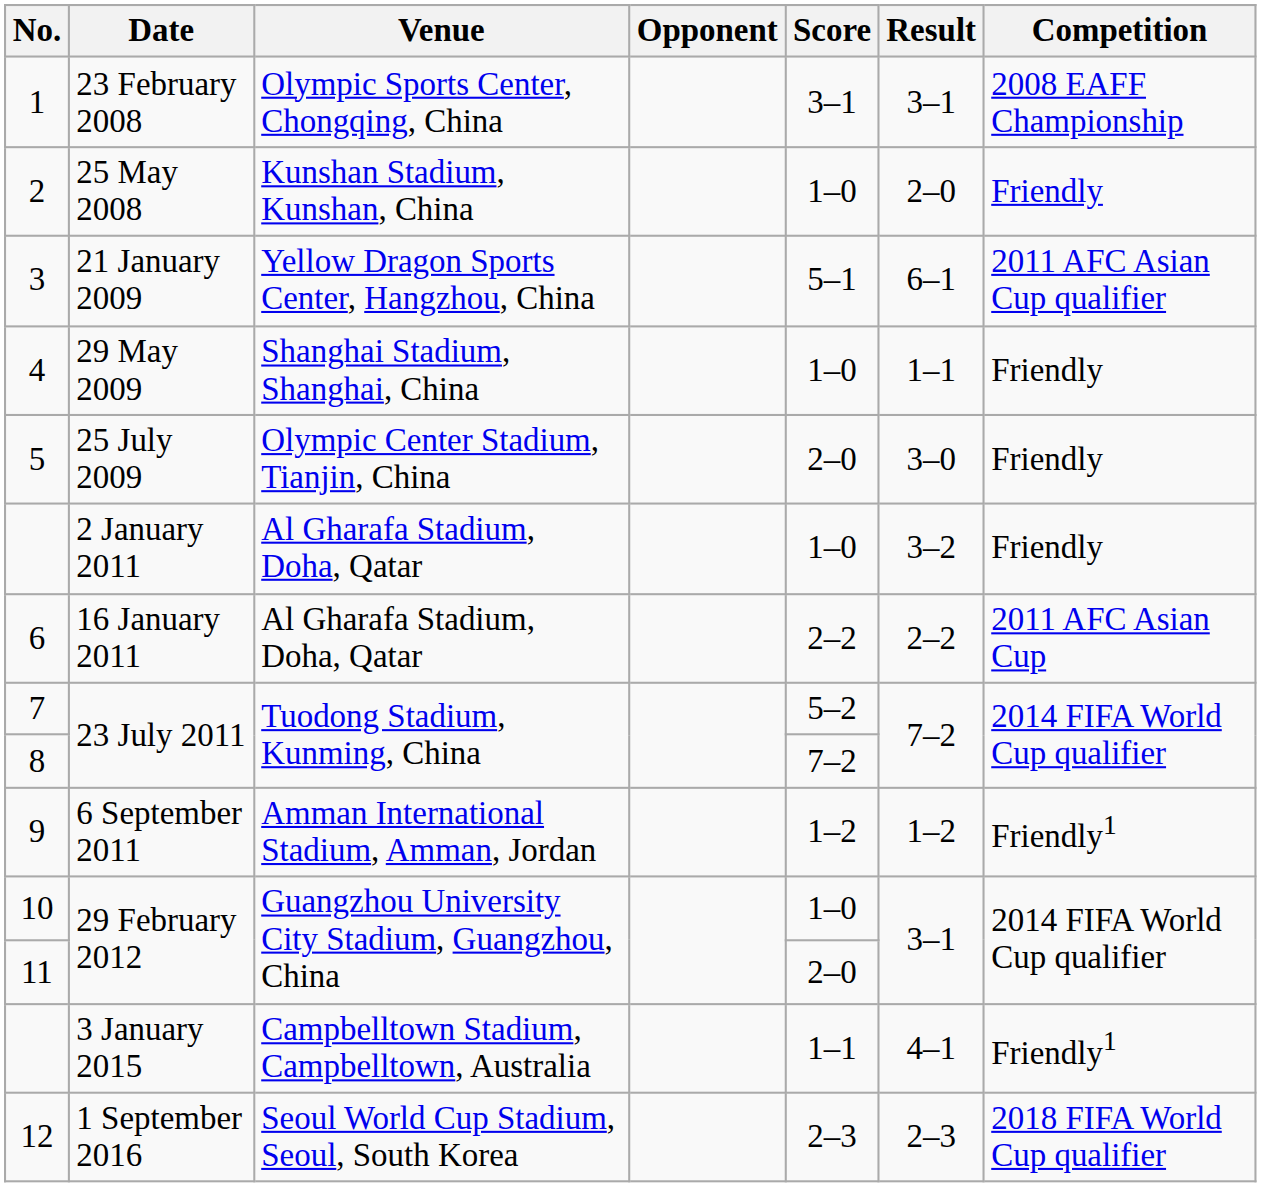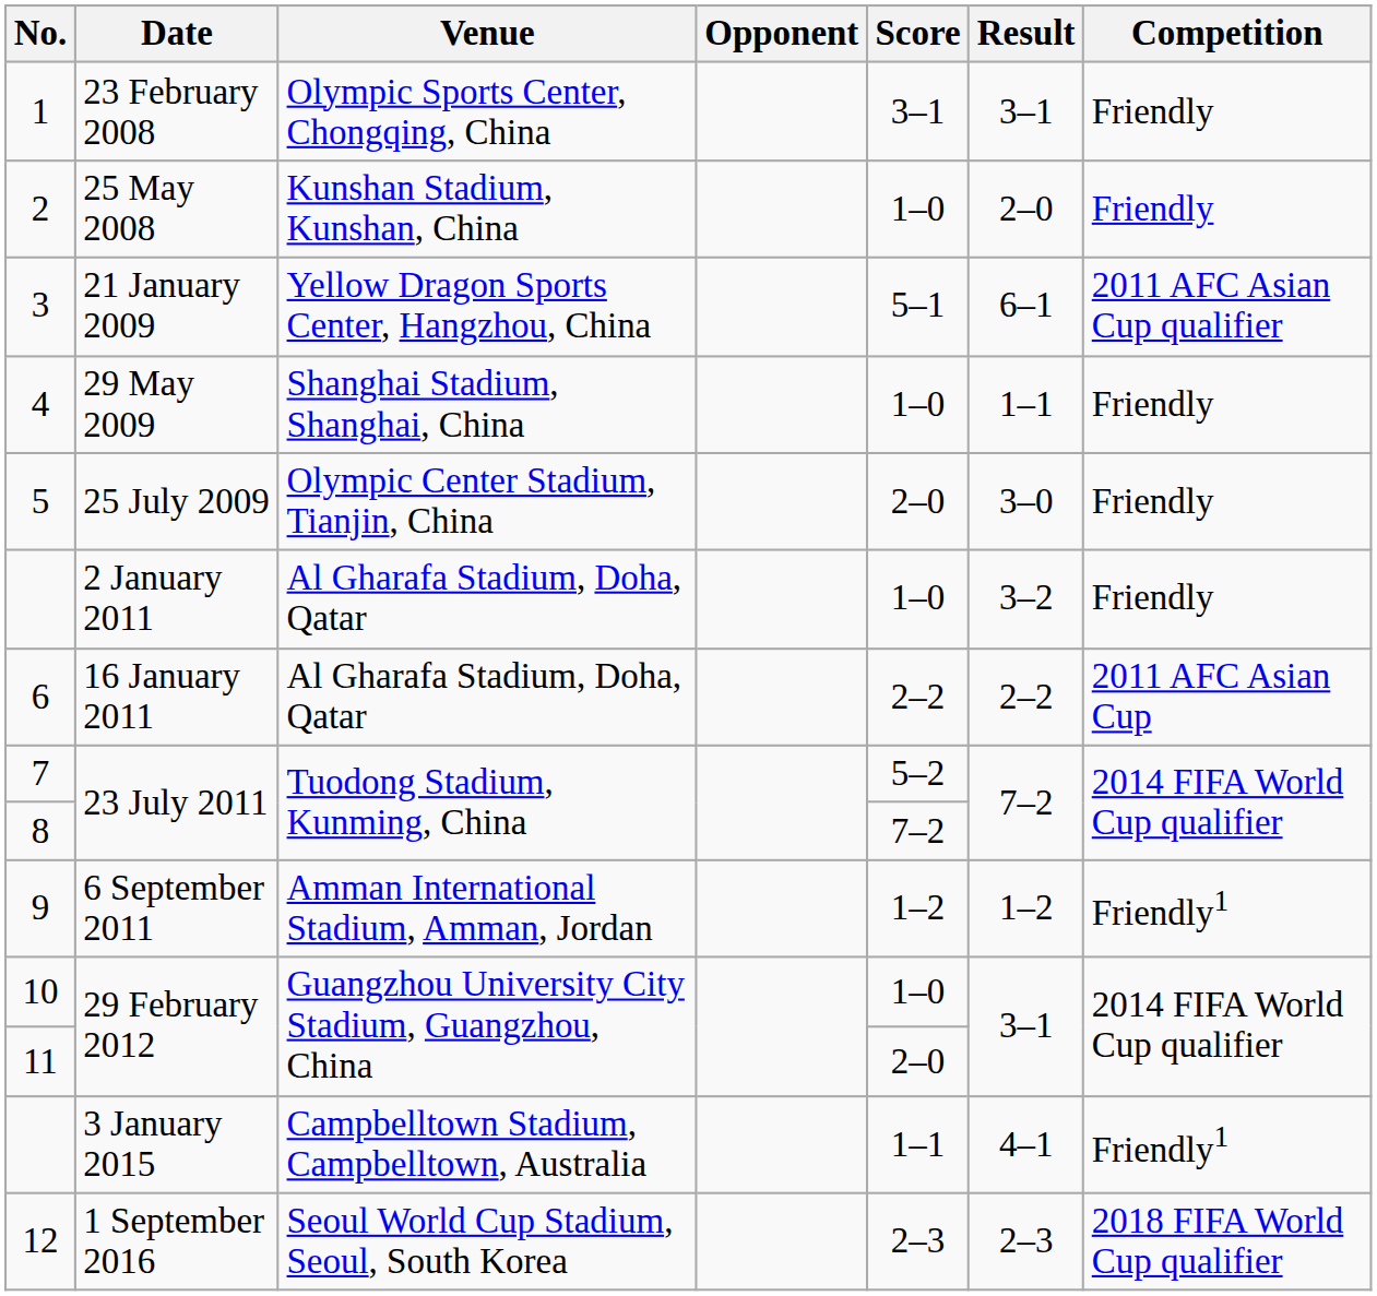 <table class="wikitable sortable">
 <tr>
 <th scope="col">No.</th>
 <th scope="col">Date</th>
 <th scope="col">Venue</th>
 <th scope="col">Opponent</th>
 <th scope="col">Score</th>
 <th scope="col">Result</th>
 <th scope="col">Competition</th>
 </tr>
 <tr>
 <td align="center">1</td>
 <td>23 February 2008</td>
 <td><a href='#'>Olympic Sports Center</a>, <a href='#'>Chongqing</a>, China</td>
 <td></td>
 <td align="center">3–1</td>
 <td align="center">3–1</td>
-<td><a href='#'>2008 EAFF Championship</a></td>
+<td>Friendly</td>
 </tr>
 <tr>
 <td align="center">2</td>
 <td>25 May 2008</td>
 <td><a href='#'>Kunshan Stadium</a>, <a href='#'>Kunshan</a>, China</td>
 <td></td>
 <td align="center">1–0</td>
 <td align="center">2–0</td>
 <td><a href='#'>Friendly</a></td>
 </tr>
 <tr>
 <td align="center">3</td>
 <td>21 January 2009</td>
 <td><a href='#'>Yellow Dragon Sports Center</a>, <a href='#'>Hangzhou</a>, China</td>
 <td></td>
 <td align="center">5–1</td>
 <td align="center">6–1</td>
 <td><a href='#'>2011 AFC Asian Cup qualifier</a></td>
 </tr>
 <tr>
 <td align="center">4</td>
 <td>29 May 2009</td>
 <td><a href='#'>Shanghai Stadium</a>, <a href='#'>Shanghai</a>, China</td>
 <td></td>
 <td align="center">1–0</td>
 <td align="center">1–1</td>
 <td>Friendly</td>
 </tr>
 <tr>
 <td align="center">5</td>
 <td>25 July 2009</td>
 <td><a href='#'>Olympic Center Stadium</a>, <a href='#'>Tianjin</a>, China</td>
 <td></td>
 <td align="center">2–0</td>
 <td align="center">3–0</td>
 <td>Friendly</td>
 </tr>
 <tr>
 <td align="center"></td>
 <td>2 January 2011</td>
 <td><a href='#'>Al Gharafa Stadium</a>, <a href='#'>Doha</a>, Qatar</td>
 <td></td>
 <td align="center">1–0</td>
 <td align="center">3–2</td>
 <td>Friendly</td>
 </tr>
 <tr>
 <td align="center">6</td>
 <td>16 January 2011</td>
 <td>Al Gharafa Stadium, Doha, Qatar</td>
 <td></td>
 <td align="center">2–2</td>
 <td align="center">2–2</td>
 <td><a href='#'>2011 AFC Asian Cup</a></td>
 </tr>
 <tr>
 <td align="center">7</td>
 <td rowspan="2">23 July 2011</td>
 <td rowspan="2"><a href='#'>Tuodong Stadium</a>, <a href='#'>Kunming</a>, China</td>
 <td rowspan="2"></td>
 <td align="center">5–2</td>
 <td rowspan="2" style="text-align:center">7–2</td>
 <td rowspan="2"><a href='#'>2014 FIFA World Cup qualifier</a></td>
 </tr>
 <tr>
 <td align="center">8</td>
 <td align="center">7–2</td>
 </tr>
 <tr>
 <td align="center">9</td>
 <td>6 September 2011</td>
 <td><a href='#'>Amman International Stadium</a>, <a href='#'>Amman</a>, Jordan</td>
 <td></td>
 <td align="center">1–2</td>
 <td align="center">1–2</td>
 <td>Friendly<sup>1</sup></td>
 </tr>
 <tr>
 <td align="center">10</td>
 <td rowspan="2">29 February 2012</td>
 <td rowspan="2"><a href='#'>Guangzhou University City Stadium</a>, <a href='#'>Guangzhou</a>, China</td>
 <td rowspan="2"></td>
 <td align="center">1–0</td>
 <td rowspan="2" style="text-align:center">3–1</td>
 <td rowspan="2">2014 FIFA World Cup qualifier</td>
 </tr>
 <tr>
 <td align="center">11</td>
 <td align="center">2–0</td>
 </tr>
 <tr>
 <td align="center"></td>
 <td>3 January 2015</td>
 <td><a href='#'>Campbelltown Stadium</a>, <a href='#'>Campbelltown</a>, Australia</td>
 <td></td>
 <td align="center">1–1</td>
 <td align="center">4–1</td>
 <td>Friendly<sup>1</sup></td>
 </tr>
 <tr>
 <td align="center">12</td>
 <td>1 September 2016</td>
 <td><a href='#'>Seoul World Cup Stadium</a>, <a href='#'>Seoul</a>, South Korea</td>
 <td></td>
 <td align="center">2–3</td>
 <td align="center">2–3</td>
 <td><a href='#'>2018 FIFA World Cup qualifier</a></td>
 </tr>
 </table>
